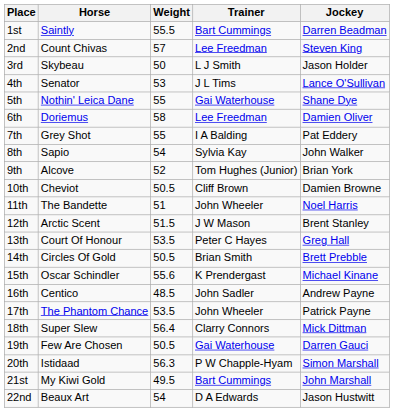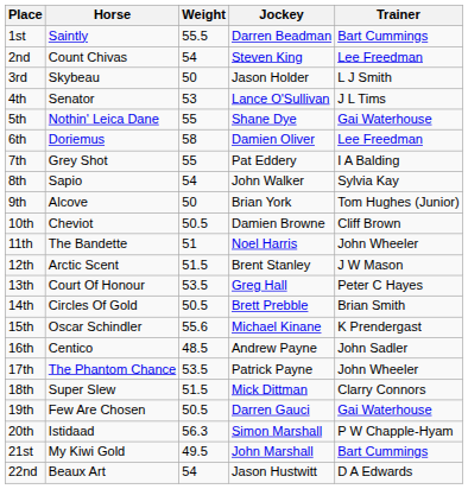 <table class="wikitable sortable">
 <tr>
 <th>Place</th>
 <th>Horse</th>
 <th>Weight</th>
+<th>Jockey</th>
 <th>Trainer</th>
-<th>Jockey</th>
 </tr>
 <tr>
 <td>1st</td>
 <td><a href='#'>Saintly</a></td>
 <td>55.5</td>
+<td><a href='#'>Darren Beadman</a></td>
 <td><a href='#'>Bart Cummings</a></td>
-<td><a href='#'>Darren Beadman</a></td>
 </tr>
 <tr>
 <td>2nd</td>
 <td>Count Chivas</td>
-<td>57</td>
+<td>54</td>
+<td><a href='#'>Steven King</a></td>
 <td><a href='#'>Lee Freedman</a></td>
-<td><a href='#'>Steven King</a></td>
 </tr>
 <tr>
 <td>3rd</td>
 <td>Skybeau</td>
 <td>50</td>
+<td>Jason Holder</td>
 <td>L J Smith</td>
-<td>Jason Holder</td>
 </tr>
 <tr>
 <td>4th</td>
 <td>Senator</td>
 <td>53</td>
+<td><a href='#'>Lance O'Sullivan</a></td>
 <td>J L Tims</td>
-<td><a href='#'>Lance O'Sullivan</a></td>
 </tr>
 <tr>
 <td>5th</td>
 <td><a href='#'>Nothin' Leica Dane</a></td>
 <td>55</td>
+<td><a href='#'>Shane Dye</a></td>
 <td><a href='#'>Gai Waterhouse</a></td>
-<td><a href='#'>Shane Dye</a></td>
 </tr>
 <tr>
 <td>6th</td>
 <td><a href='#'>Doriemus</a></td>
 <td>58</td>
+<td><a href='#'>Damien Oliver</a></td>
 <td><a href='#'>Lee Freedman</a></td>
-<td><a href='#'>Damien Oliver</a></td>
 </tr>
 <tr>
 <td>7th</td>
 <td>Grey Shot</td>
 <td>55</td>
+<td>Pat Eddery</td>
 <td>I A Balding</td>
-<td>Pat Eddery</td>
 </tr>
 <tr>
 <td>8th</td>
 <td>Sapio</td>
 <td>54</td>
+<td>John Walker</td>
 <td>Sylvia Kay</td>
-<td>John Walker</td>
 </tr>
 <tr>
 <td>9th</td>
 <td>Alcove</td>
-<td>52</td>
+<td>50</td>
+<td>Brian York</td>
 <td>Tom Hughes (Junior)</td>
-<td>Brian York</td>
 </tr>
 <tr>
 <td>10th</td>
 <td>Cheviot</td>
 <td>50.5</td>
+<td>Damien Browne</td>
 <td>Cliff Brown</td>
-<td>Damien Browne</td>
 </tr>
 <tr>
 <td>11th</td>
 <td>The Bandette</td>
 <td>51</td>
+<td><a href='#'>Noel Harris</a></td>
 <td>John Wheeler</td>
-<td><a href='#'>Noel Harris</a></td>
 </tr>
 <tr>
 <td>12th</td>
 <td>Arctic Scent</td>
 <td>51.5</td>
+<td>Brent Stanley</td>
 <td>J W Mason</td>
-<td>Brent Stanley</td>
 </tr>
 <tr>
 <td>13th</td>
 <td>Court Of Honour</td>
 <td>53.5</td>
+<td><a href='#'>Greg Hall</a></td>
 <td>Peter C Hayes</td>
-<td><a href='#'>Greg Hall</a></td>
 </tr>
 <tr>
 <td>14th</td>
 <td>Circles Of Gold</td>
 <td>50.5</td>
+<td><a href='#'>Brett Prebble</a></td>
 <td>Brian Smith</td>
-<td><a href='#'>Brett Prebble</a></td>
 </tr>
 <tr>
 <td>15th</td>
 <td>Oscar Schindler</td>
 <td>55.6</td>
+<td><a href='#'>Michael Kinane</a></td>
 <td>K Prendergast</td>
-<td><a href='#'>Michael Kinane</a></td>
 </tr>
 <tr>
 <td>16th</td>
 <td>Centico</td>
 <td>48.5</td>
+<td>Andrew Payne</td>
 <td>John Sadler</td>
-<td>Andrew Payne</td>
 </tr>
 <tr>
 <td>17th</td>
 <td><a href='#'>The Phantom Chance</a></td>
 <td>53.5</td>
+<td>Patrick Payne</td>
 <td>John Wheeler</td>
-<td>Patrick Payne</td>
 </tr>
 <tr>
 <td>18th</td>
 <td>Super Slew</td>
-<td>56.4</td>
+<td>51.5</td>
+<td><a href='#'>Mick Dittman</a></td>
 <td>Clarry Connors</td>
-<td><a href='#'>Mick Dittman</a></td>
 </tr>
 <tr>
 <td>19th</td>
 <td>Few Are Chosen</td>
 <td>50.5</td>
+<td><a href='#'>Darren Gauci</a></td>
 <td><a href='#'>Gai Waterhouse</a></td>
-<td><a href='#'>Darren Gauci</a></td>
 </tr>
 <tr>
 <td>20th</td>
 <td>Istidaad</td>
 <td>56.3</td>
+<td><a href='#'>Simon Marshall</a></td>
 <td>P W Chapple-Hyam</td>
-<td><a href='#'>Simon Marshall</a></td>
 </tr>
 <tr>
 <td>21st</td>
 <td>My Kiwi Gold</td>
 <td>49.5</td>
+<td><a href='#'>John Marshall</a></td>
 <td><a href='#'>Bart Cummings</a></td>
-<td><a href='#'>John Marshall</a></td>
 </tr>
 <tr>
 <td>22nd</td>
 <td>Beaux Art</td>
 <td>54</td>
+<td>Jason Hustwitt</td>
 <td>D A Edwards</td>
-<td>Jason Hustwitt</td>
 </tr>
 </table>
